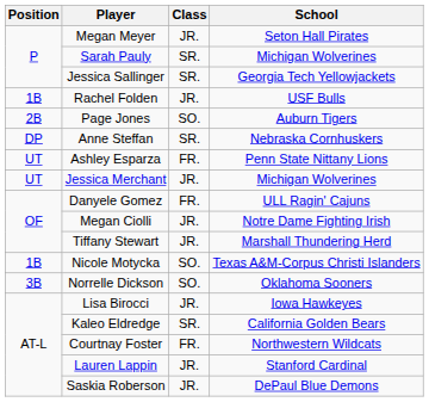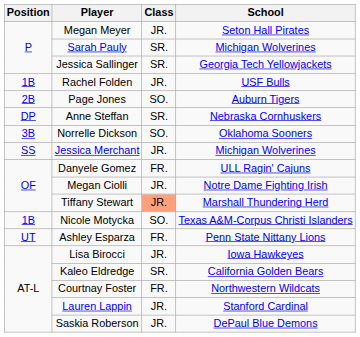 <table class="wikitable">
 <tr>
 <th>Position</th>
 <th>Player</th>
 <th>Class</th>
 <th>School</th>
 </tr>
 <tr align=center>
 <td rowspan=3><a href='#'>P</a></td>
 <td>Megan Meyer</td>
 <td>JR.</td>
 <td><a href='#'>Seton Hall Pirates</a></td>
 </tr>
 <tr align=center>
 <td><a href='#'>Sarah Pauly</a></td>
 <td>SR.</td>
 <td><a href='#'>Michigan Wolverines</a></td>
 </tr>
 <tr align=center>
 <td>Jessica Sallinger</td>
 <td>SR.</td>
 <td><a href='#'>Georgia Tech Yellowjackets</a></td>
 </tr>
 <tr align=center>
 <td rowspan=1><a href='#'>1B</a></td>
 <td>Rachel Folden</td>
 <td>JR.</td>
 <td><a href='#'>USF Bulls</a></td>
 </tr>
 <tr align=center>
 <td rowspan=1><a href='#'>2B</a></td>
 <td>Page Jones</td>
 <td>SO.</td>
 <td><a href='#'>Auburn Tigers</a></td>
 </tr>
 <tr align=center>
 <td rowspan=1><a href='#'>DP</a></td>
 <td>Anne Steffan</td>
 <td>SR.</td>
 <td><a href='#'>Nebraska Cornhuskers</a></td>
 </tr>
 <tr align=center>
-<td rowspan=1><a href='#'>UT</a></td>
-<td>Ashley Esparza</td>
-<td>FR.</td>
-<td><a href='#'>Penn State Nittany Lions</a></td>
+<td rowspan=1><a href='#'>3B</a></td>
+<td>Norrelle Dickson</td>
+<td>SO.</td>
+<td><a href='#'>Oklahoma Sooners</a></td>
 </tr>
 <tr align=center>
-<td rowspan=1><a href='#'>UT</a></td>
+<td rowspan=1><a href='#'>SS</a></td>
 <td><a href='#'>Jessica Merchant</a></td>
 <td>JR.</td>
 <td><a href='#'>Michigan Wolverines</a></td>
 </tr>
 <tr align=center>
 <td rowspan=3><a href='#'>OF</a></td>
 <td>Danyele Gomez</td>
 <td>FR.</td>
 <td><a href='#'>ULL Ragin' Cajuns</a></td>
 </tr>
 <tr align=center>
 <td>Megan Ciolli</td>
 <td>JR.</td>
 <td><a href='#'>Notre Dame Fighting Irish</a></td>
 </tr>
 <tr align=center>
 <td>Tiffany Stewart</td>
-<td>JR.</td>
+<td style="background: lightsalmon;">JR.</td>
 <td><a href='#'>Marshall Thundering Herd</a></td>
 </tr>
 <tr align=center>
 <td rowspan=1><a href='#'>1B</a></td>
 <td>Nicole Motycka</td>
 <td>SO.</td>
 <td><a href='#'>Texas A&M-Corpus Christi Islanders</a></td>
 </tr>
 <tr align=center>
-<td rowspan=1><a href='#'>3B</a></td>
-<td>Norrelle Dickson</td>
-<td>SO.</td>
-<td><a href='#'>Oklahoma Sooners</a></td>
+<td rowspan=1><a href='#'>UT</a></td>
+<td>Ashley Esparza</td>
+<td>FR.</td>
+<td><a href='#'>Penn State Nittany Lions</a></td>
 </tr>
 <tr align=center>
 <td rowspan=6>AT-L</td>
 <td>Lisa Birocci</td>
 <td>JR.</td>
 <td><a href='#'>Iowa Hawkeyes</a></td>
 </tr>
 <tr align=center>
 <td>Kaleo Eldredge</td>
 <td>SR.</td>
 <td><a href='#'>California Golden Bears</a></td>
 </tr>
 <tr align=center>
 <td>Courtnay Foster</td>
 <td>FR.</td>
 <td><a href='#'>Northwestern Wildcats</a></td>
 </tr>
 <tr align=center>
 <td><a href='#'>Lauren Lappin</a></td>
 <td>JR.</td>
 <td><a href='#'>Stanford Cardinal</a></td>
 </tr>
 <tr align=center>
 <td>Saskia Roberson</td>
 <td>JR.</td>
 <td><a href='#'>DePaul Blue Demons</a></td>
 </tr>
 </table>
